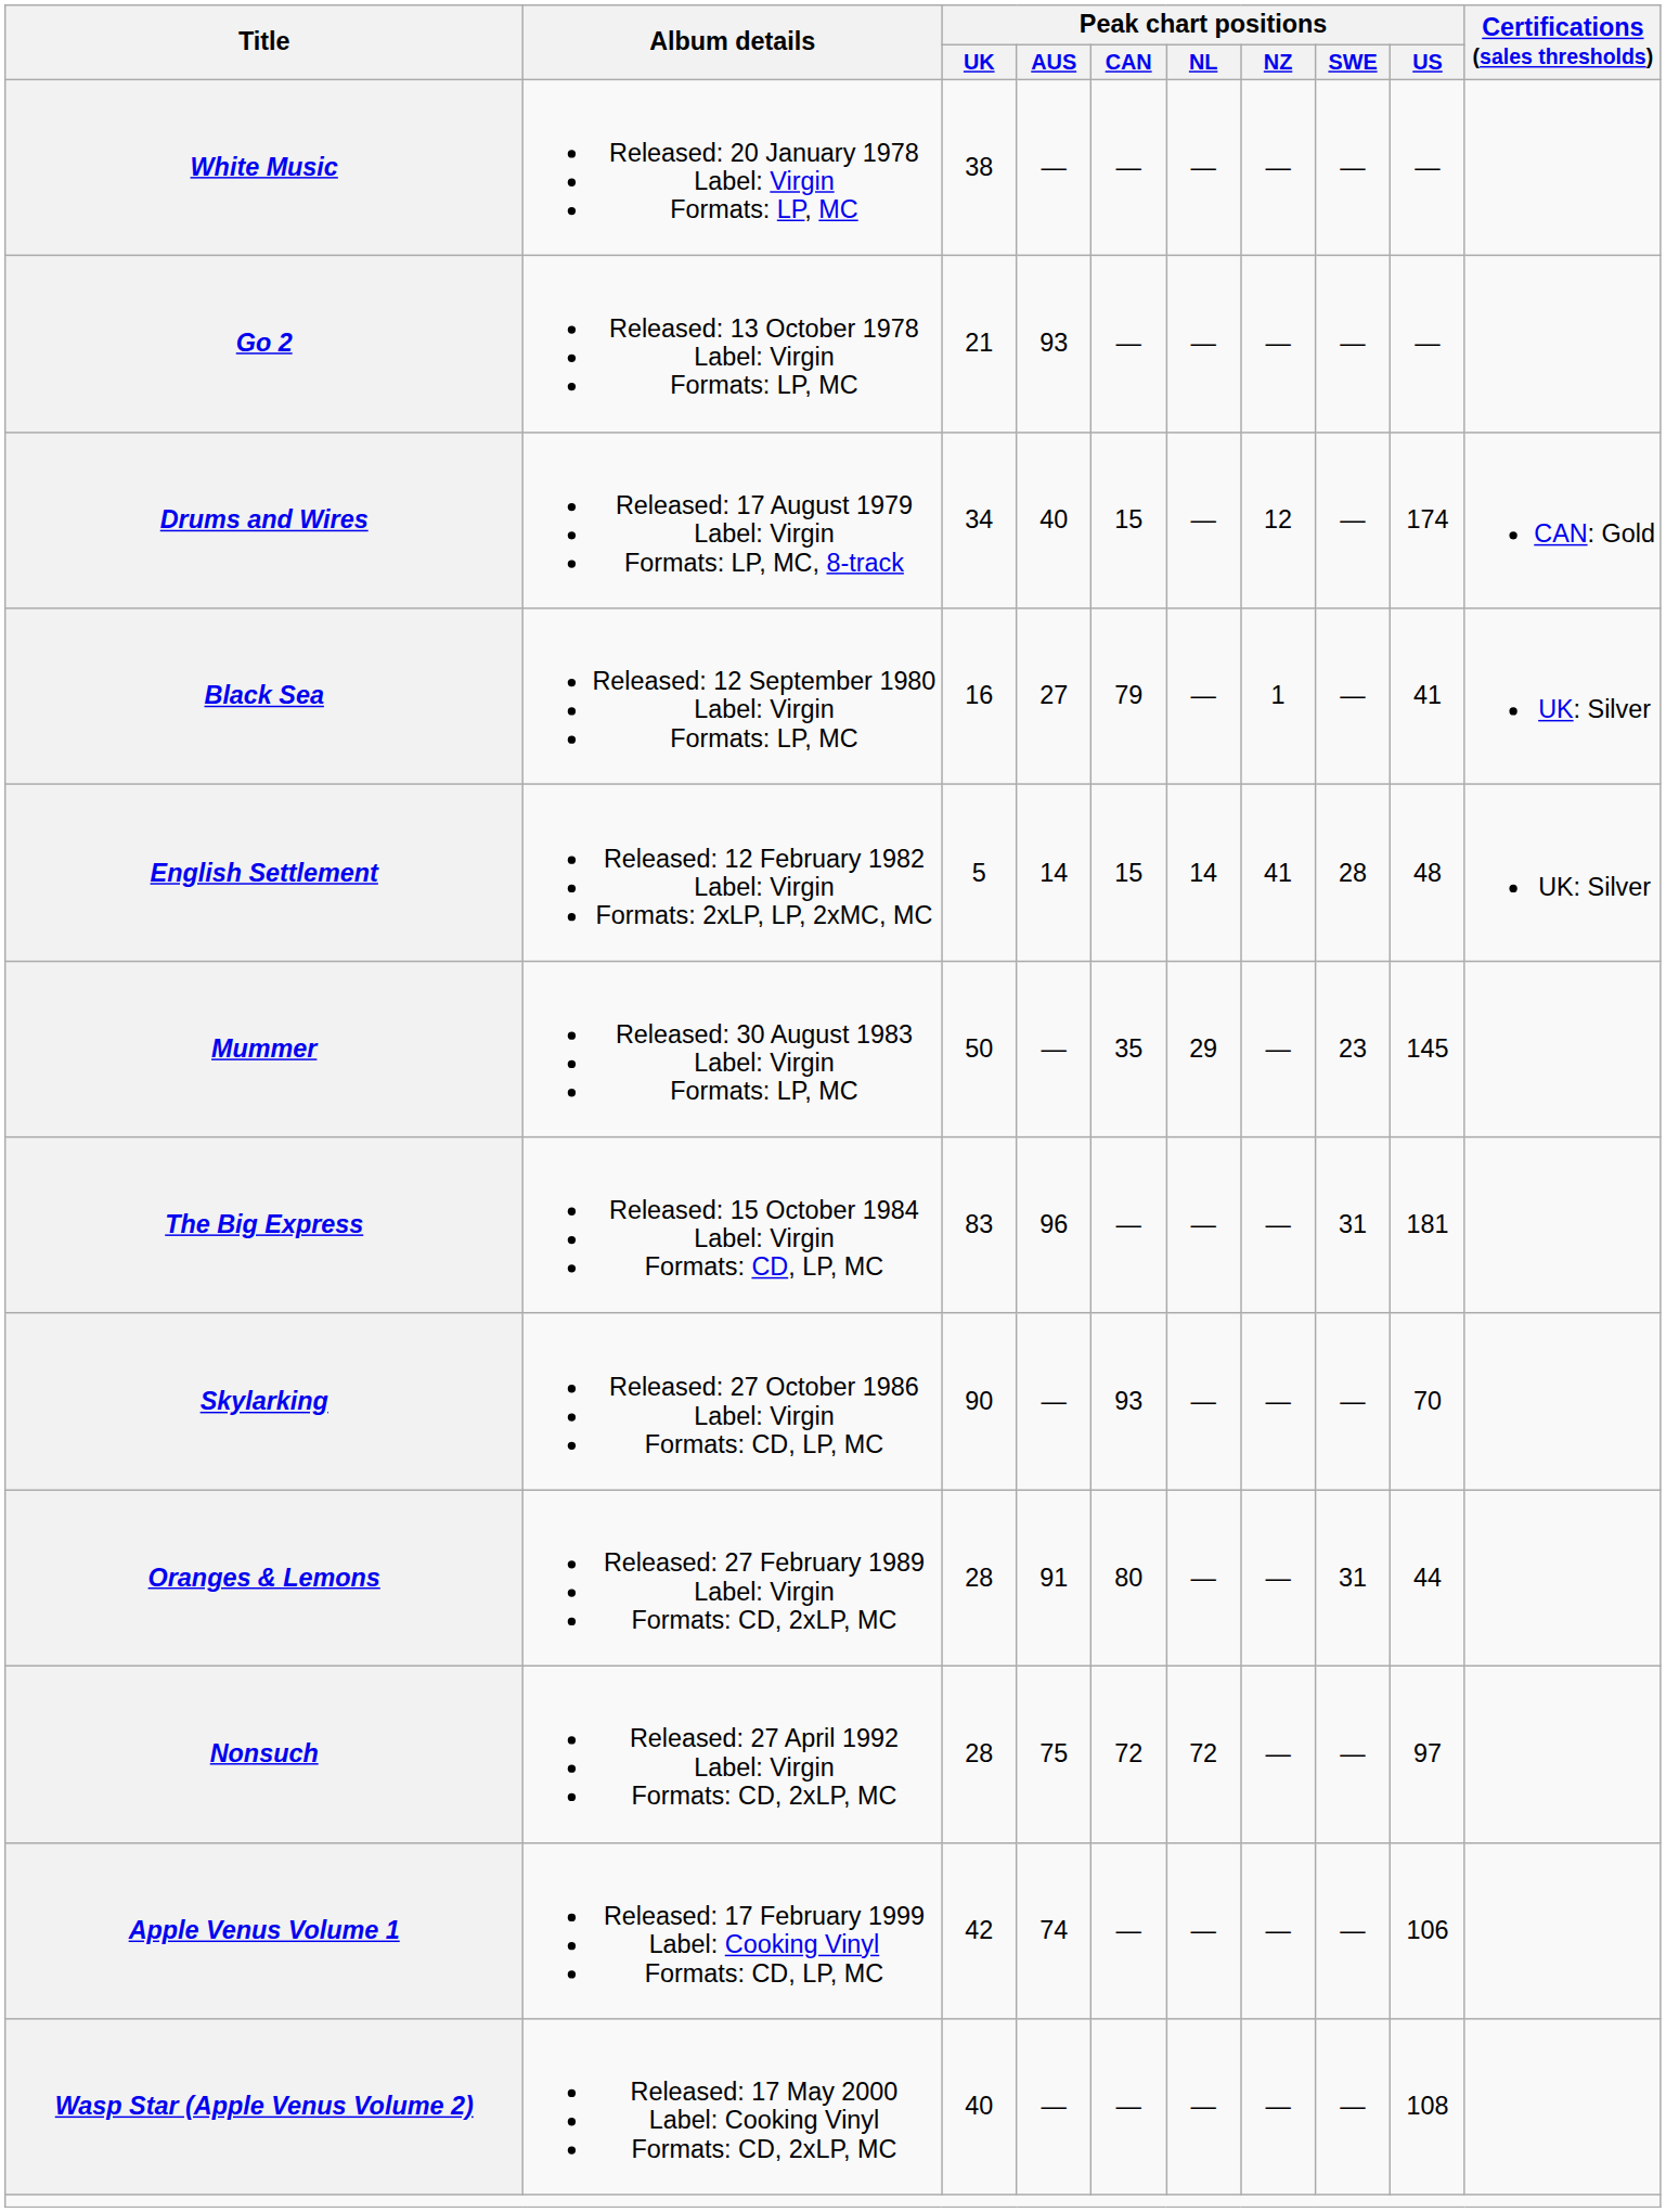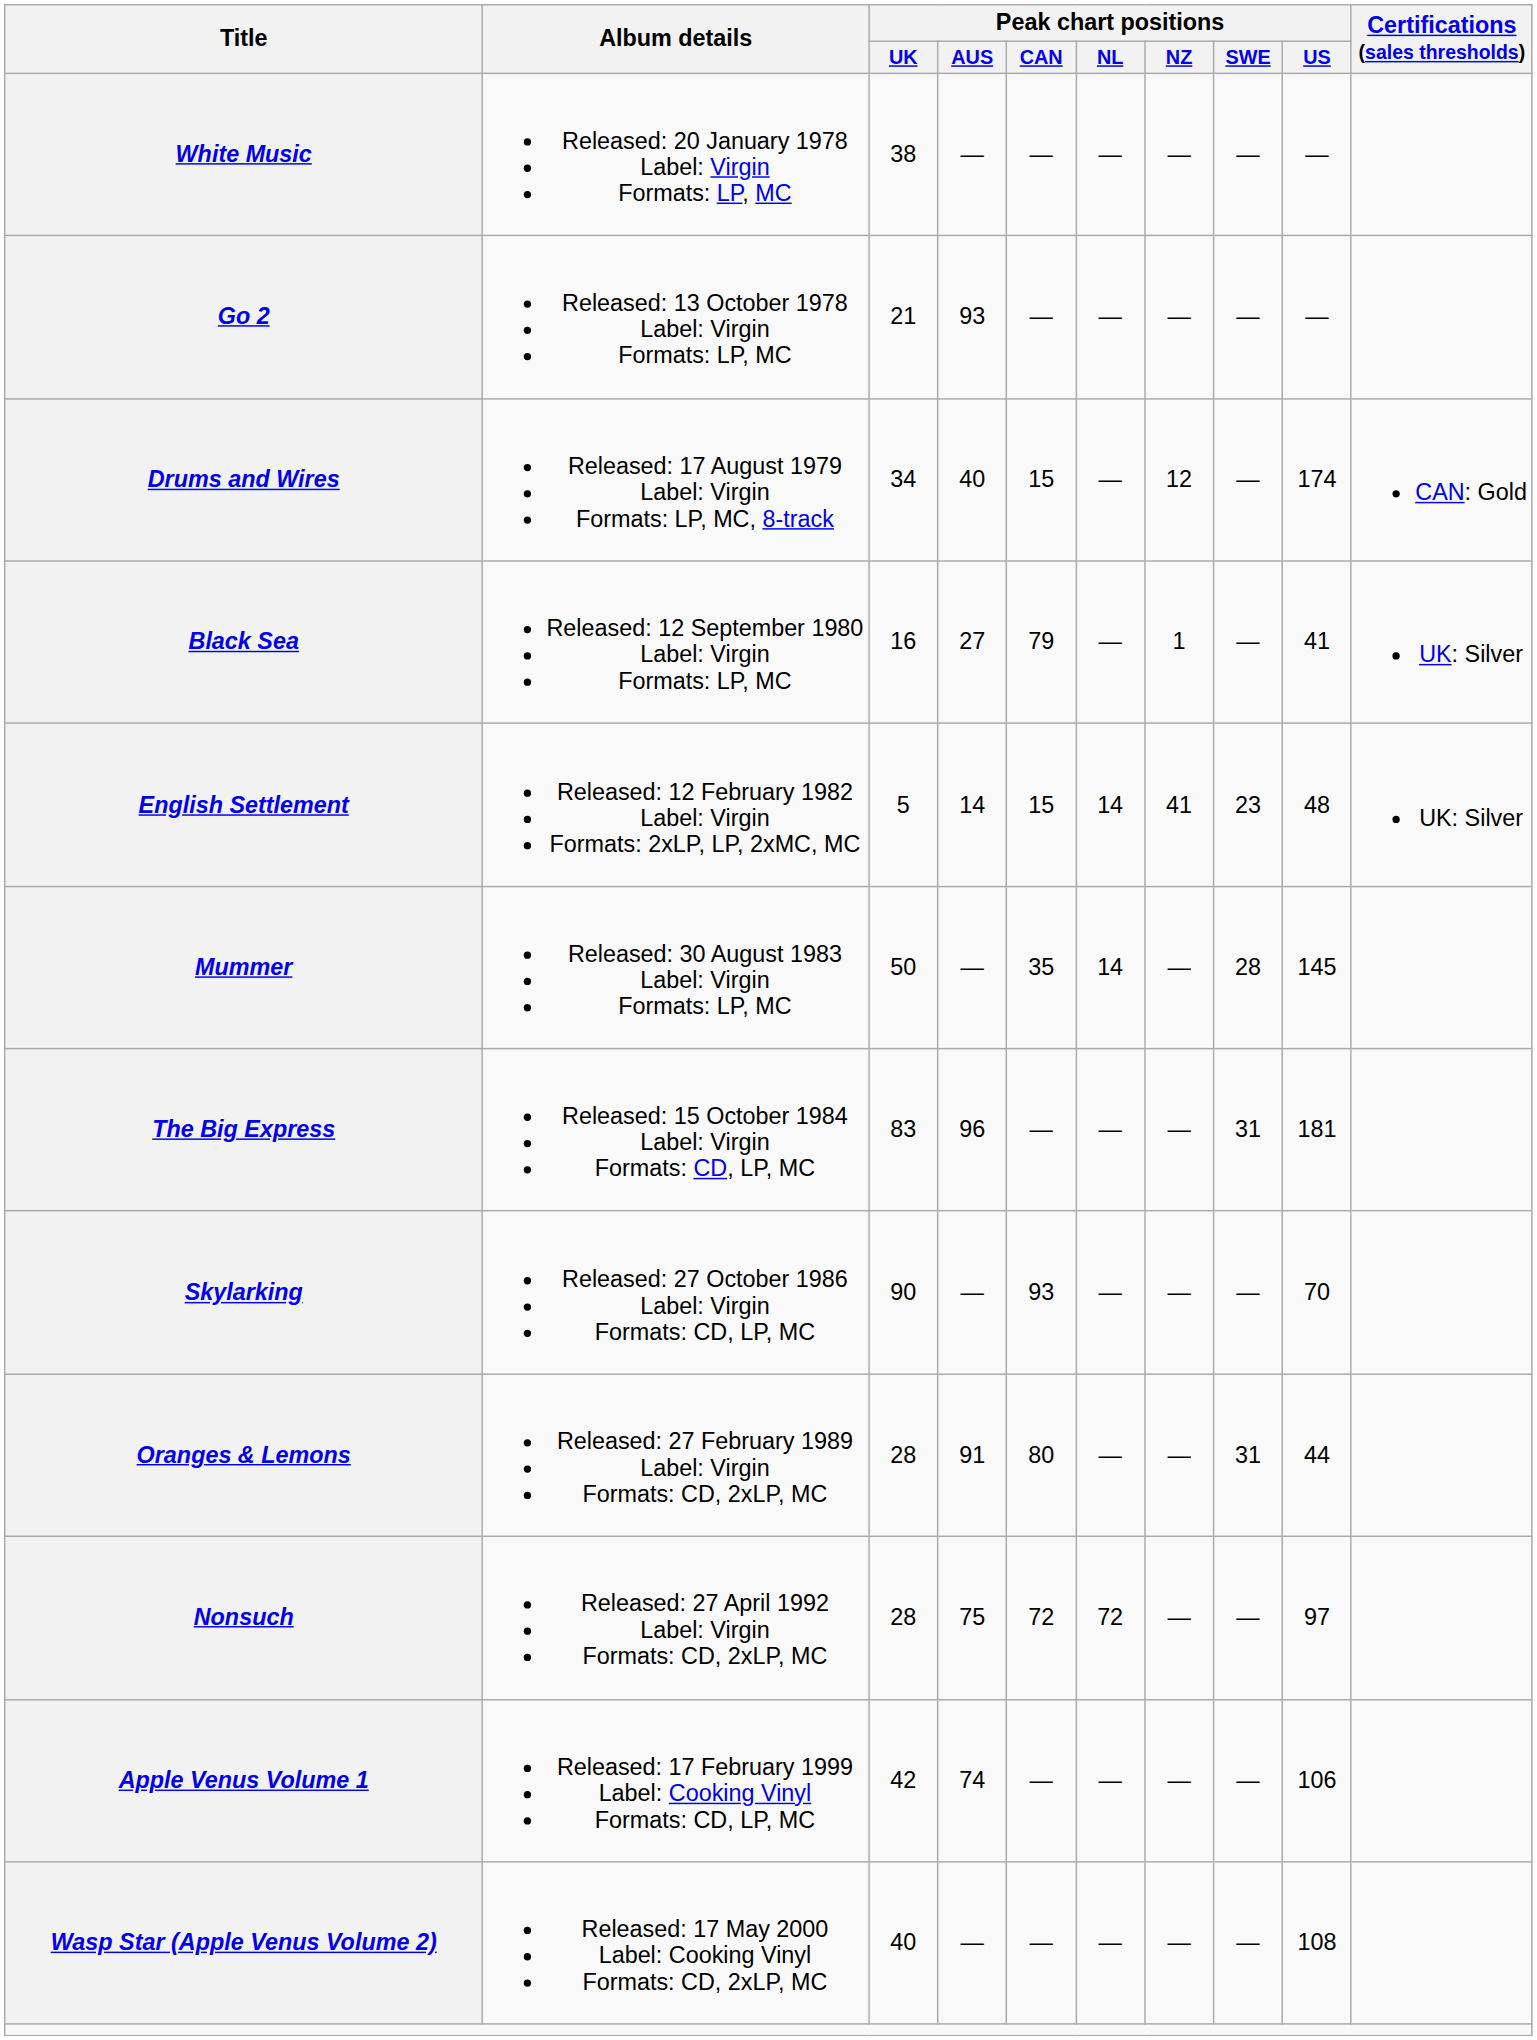 <table class="wikitable plainrowheaders" style="text-align:center;">
 <tr>
 <th rowspan="2" style="width:20em;">Title</th>
 <th rowspan="2">Album details</th>
 <th colspan="7">Peak chart positions</th>
 <th rowspan="2"><a href='#'>Certifications</a><br><small>(<a href='#'>sales thresholds</a>)</small></th>
 </tr>
 <tr>
 <th style="width:3em;font-size:85%"><a href='#'>UK</a><br></th>
 <th style="width:3em;font-size:85%"><a href='#'>AUS</a><br></th>
 <th style="width:3em;font-size:85%"><a href='#'>CAN</a><br></th>
 <th style="width:3em;font-size:85%"><a href='#'>NL</a><br></th>
 <th style="width:3em;font-size:85%"><a href='#'>NZ</a><br></th>
 <th style="width:3em;font-size:85%"><a href='#'>SWE</a><br></th>
 <th style="width:3em;font-size:85%"><a href='#'>US</a><br></th>
 </tr>
 <tr>
 <th scope="row"><em><a href='#'>White Music</a></em></th>
 <td><br><ul><li>Released: 20 January 1978</li><li>Label: <a href='#'>Virgin</a></li><li>Formats: <a href='#'>LP</a>, <a href='#'>MC</a></li></ul></td>
 <td>38</td>
 <td>—</td>
 <td>—</td>
 <td>—</td>
 <td>—</td>
 <td>—</td>
 <td>—</td>
 <td></td>
 </tr>
 <tr>
 <th scope="row"><em><a href='#'>Go 2</a></em></th>
 <td><br><ul><li>Released: 13 October 1978</li><li>Label: Virgin</li><li>Formats: LP, MC</li></ul></td>
 <td>21</td>
 <td>93</td>
 <td>—</td>
 <td>—</td>
 <td>—</td>
 <td>—</td>
 <td>—</td>
 <td></td>
 </tr>
 <tr>
 <th scope="row"><em><a href='#'>Drums and Wires</a></em></th>
 <td><br><ul><li>Released: 17 August 1979</li><li>Label: Virgin</li><li>Formats: LP, MC, <a href='#'>8-track</a></li></ul></td>
 <td>34</td>
 <td>40</td>
 <td>15</td>
 <td>—</td>
 <td>12</td>
 <td>—</td>
 <td>174</td>
 <td><br><ul><li><a href='#'>CAN</a>: Gold</li></ul></td>
 </tr>
 <tr>
 <th scope="row"><em><a href='#'>Black Sea</a></em></th>
 <td><br><ul><li>Released: 12 September 1980</li><li>Label: Virgin</li><li>Formats: LP, MC</li></ul></td>
 <td>16</td>
 <td>27</td>
 <td>79</td>
 <td>—</td>
 <td>1</td>
 <td>—</td>
 <td>41</td>
 <td><br><ul><li><a href='#'>UK</a>: Silver</li></ul></td>
 </tr>
 <tr>
 <th scope="row"><em><a href='#'>English Settlement</a></em></th>
 <td><br><ul><li>Released: 12 February 1982</li><li>Label: Virgin</li><li>Formats: 2xLP, LP, 2xMC, MC</li></ul></td>
 <td>5</td>
 <td>14</td>
 <td>15</td>
 <td>14</td>
 <td>41</td>
-<td>28</td>
+<td>23</td>
 <td>48</td>
 <td><br><ul><li>UK: Silver</li></ul></td>
 </tr>
 <tr>
 <th scope="row"><em><a href='#'>Mummer</a></em></th>
 <td><br><ul><li>Released: 30 August 1983</li><li>Label: Virgin</li><li>Formats: LP, MC</li></ul></td>
 <td>50</td>
 <td>—</td>
 <td>35</td>
-<td>29</td>
+<td>14</td>
 <td>—</td>
-<td>23</td>
+<td>28</td>
 <td>145</td>
 <td></td>
 </tr>
 <tr>
 <th scope="row"><em><a href='#'>The Big Express</a></em></th>
 <td><br><ul><li>Released: 15 October 1984</li><li>Label: Virgin</li><li>Formats: <a href='#'>CD</a>, LP, MC</li></ul></td>
 <td>83</td>
 <td>96</td>
 <td>—</td>
 <td>—</td>
 <td>—</td>
 <td>31</td>
 <td>181</td>
 <td></td>
 </tr>
 <tr>
 <th scope="row"><em><a href='#'>Skylarking</a></em></th>
 <td><br><ul><li>Released: 27 October 1986</li><li>Label: Virgin</li><li>Formats: CD, LP, MC</li></ul></td>
 <td>90</td>
 <td>—</td>
 <td>93</td>
 <td>—</td>
 <td>—</td>
 <td>—</td>
 <td>70</td>
 <td></td>
 </tr>
 <tr>
 <th scope="row"><em><a href='#'>Oranges & Lemons</a></em></th>
 <td><br><ul><li>Released: 27 February 1989</li><li>Label: Virgin</li><li>Formats: CD, 2xLP, MC</li></ul></td>
 <td>28</td>
 <td>91</td>
 <td>80</td>
 <td>—</td>
 <td>—</td>
 <td>31</td>
 <td>44</td>
 <td></td>
 </tr>
 <tr>
 <th scope="row"><em><a href='#'>Nonsuch</a></em></th>
 <td><br><ul><li>Released: 27 April 1992</li><li>Label: Virgin</li><li>Formats: CD, 2xLP, MC</li></ul></td>
 <td>28</td>
 <td>75</td>
 <td>72</td>
 <td>72</td>
 <td>—</td>
 <td>—</td>
 <td>97</td>
 <td></td>
 </tr>
 <tr>
 <th scope="row"><em><a href='#'>Apple Venus Volume 1</a></em></th>
 <td><br><ul><li>Released: 17 February 1999</li><li>Label: <a href='#'>Cooking Vinyl</a></li><li>Formats: CD, LP, MC</li></ul></td>
 <td>42</td>
 <td>74</td>
 <td>—</td>
 <td>—</td>
 <td>—</td>
 <td>—</td>
 <td>106</td>
 <td></td>
 </tr>
 <tr>
 <th scope="row"><em><a href='#'>Wasp Star (Apple Venus Volume 2)</a></em></th>
 <td><br><ul><li>Released: 17 May 2000</li><li>Label: Cooking Vinyl</li><li>Formats: CD, 2xLP, MC</li></ul></td>
 <td>40</td>
 <td>—</td>
 <td>—</td>
 <td>—</td>
 <td>—</td>
 <td>—</td>
 <td>108</td>
 <td></td>
 </tr>
 <tr>
 <td colspan="10"></td>
 </tr>
 </table>
